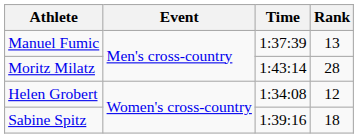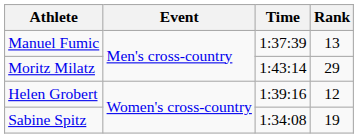 <table class="wikitable" style="font-size:90%">
 <tr>
 <th>Athlete</th>
 <th>Event</th>
 <th>Time</th>
 <th>Rank</th>
 </tr>
 <tr align=center>
 <td align=left><a href='#'>Manuel Fumic</a></td>
 <td align=left rowspan=2><a href='#'>Men's cross-country</a></td>
 <td>1:37:39</td>
 <td>13</td>
 </tr>
 <tr align=center>
 <td align=left><a href='#'>Moritz Milatz</a></td>
 <td>1:43:14</td>
-<td>28</td>
+<td>29</td>
 </tr>
 <tr align=center>
 <td align=left><a href='#'>Helen Grobert</a></td>
 <td align=left rowspan=2><a href='#'>Women's cross-country</a></td>
-<td>1:34:08</td>
+<td>1:39:16</td>
 <td>12</td>
 </tr>
 <tr align=center>
 <td align=left><a href='#'>Sabine Spitz</a></td>
-<td>1:39:16</td>
-<td>18</td>
+<td>1:34:08</td>
+<td>19</td>
 </tr>
 </table>
